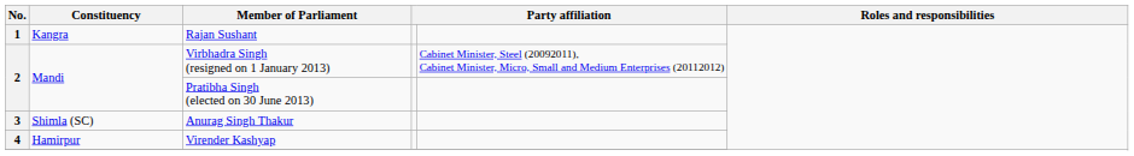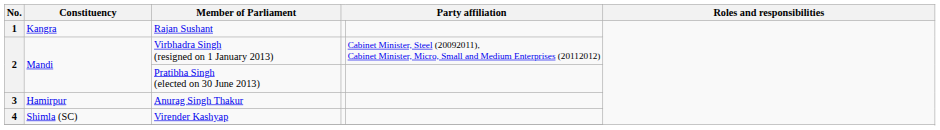 <table class="wikitable">
 <tr style="text-align:center;">
 <th>No.</th>
 <th style="width:12em">Constituency</th>
 <th style="width:18em">Member of Parliament</th>
 <th colspan="2" style="width:18em">Party affiliation</th>
 <th style="width:32em">Roles and responsibilities</th>
 </tr>
 <tr>
 <th>1</th>
 <td><a href='#'>Kangra</a></td>
 <td><a href='#'>Rajan Sushant</a></td>
 <td></td>
 <td></td>
 </tr>
 <tr>
 <th rowspan="2">2</th>
 <td rowspan="2"><a href='#'>Mandi</a></td>
 <td><a href='#'>Virbhadra Singh</a><br>(resigned on 1 January 2013)</td>
 <td></td>
 <td style="font-size:90%"><a href='#'>Cabinet Minister, Steel</a> (20092011),<br><a href='#'>Cabinet Minister, Micro, Small and Medium Enterprises</a> (20112012)</td>
 </tr>
 <tr>
 <td><a href='#'>Pratibha Singh</a><br>(elected on 30 June 2013)</td>
 <td></td>
 <td></td>
 </tr>
 <tr>
 <th>3</th>
-<td><a href='#'>Shimla</a> (SC)</td>
+<td><a href='#'>Hamirpur</a></td>
 <td><a href='#'>Anurag Singh Thakur</a></td>
 <td></td>
 <td></td>
 </tr>
 <tr>
 <th>4</th>
-<td><a href='#'>Hamirpur</a></td>
+<td><a href='#'>Shimla</a> (SC)</td>
 <td><a href='#'>Virender Kashyap</a></td>
 <td></td>
 <td></td>
 </tr>
 <tr>
 </tr>
 </table>
